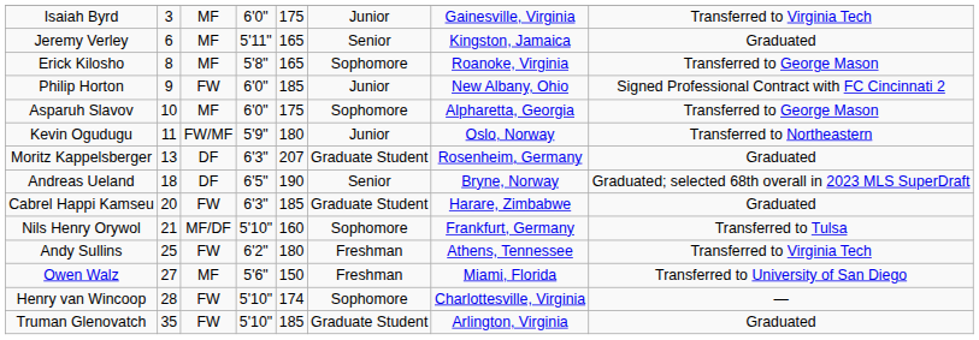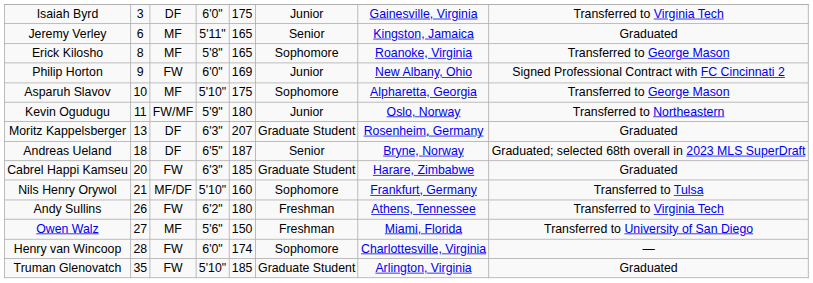 <table class="wikitable sortable" border="1" style="text-align:center;">
 <tr align=center>
 </tr>
 <tr>
 <td>Isaiah Byrd</td>
 <td>3</td>
-<td>MF</td>
+<td>DF</td>
 <td>6'0"</td>
 <td>175</td>
 <td>Junior</td>
 <td><a href='#'>Gainesville, Virginia</a></td>
 <td>Transferred to <a href='#'>Virginia Tech</a></td>
 </tr>
 <tr>
 <td>Jeremy Verley</td>
 <td>6</td>
 <td>MF</td>
 <td>5'11"</td>
 <td>165</td>
 <td>Senior</td>
 <td><a href='#'>Kingston, Jamaica</a></td>
 <td>Graduated</td>
 </tr>
 <tr>
 <td>Erick Kilosho</td>
 <td>8</td>
 <td>MF</td>
 <td>5'8"</td>
 <td>165</td>
 <td>Sophomore</td>
 <td><a href='#'>Roanoke, Virginia</a></td>
 <td>Transferred to <a href='#'>George Mason</a></td>
 </tr>
 <tr>
 <td>Philip Horton</td>
 <td>9</td>
 <td>FW</td>
 <td>6'0"</td>
-<td>185</td>
+<td>169</td>
 <td>Junior</td>
 <td><a href='#'>New Albany, Ohio</a></td>
 <td>Signed Professional Contract with <a href='#'>FC Cincinnati 2</a></td>
 </tr>
 <tr>
 <td>Asparuh Slavov</td>
 <td>10</td>
 <td>MF</td>
-<td>6'0"</td>
+<td>5'10"</td>
 <td>175</td>
 <td>Sophomore</td>
 <td><a href='#'>Alpharetta, Georgia</a></td>
 <td>Transferred to <a href='#'>George Mason</a></td>
 </tr>
 <tr>
 <td>Kevin Ogudugu</td>
 <td>11</td>
 <td>FW/MF</td>
 <td>5'9"</td>
 <td>180</td>
 <td>Junior</td>
 <td><a href='#'>Oslo, Norway</a></td>
 <td>Transferred to <a href='#'>Northeastern</a></td>
 </tr>
 <tr>
 <td>Moritz Kappelsberger</td>
 <td>13</td>
 <td>DF</td>
 <td>6'3"</td>
 <td>207</td>
 <td>Graduate Student</td>
 <td><a href='#'>Rosenheim, Germany</a></td>
 <td>Graduated</td>
 </tr>
 <tr>
 <td>Andreas Ueland</td>
 <td>18</td>
 <td>DF</td>
 <td>6'5"</td>
-<td>190</td>
+<td>187</td>
 <td>Senior</td>
 <td><a href='#'>Bryne, Norway</a></td>
 <td>Graduated; selected 68th overall in <a href='#'>2023 MLS SuperDraft</a></td>
 </tr>
 <tr>
 <td>Cabrel Happi Kamseu</td>
 <td>20</td>
 <td>FW</td>
 <td>6'3"</td>
 <td>185</td>
 <td>Graduate Student</td>
 <td><a href='#'>Harare, Zimbabwe</a></td>
 <td>Graduated</td>
 </tr>
 <tr>
 <td>Nils Henry Orywol</td>
 <td>21</td>
 <td>MF/DF</td>
 <td>5'10"</td>
 <td>160</td>
 <td>Sophomore</td>
 <td><a href='#'>Frankfurt, Germany</a></td>
 <td>Transferred to <a href='#'>Tulsa</a></td>
 </tr>
 <tr>
 <td>Andy Sullins</td>
-<td>25</td>
+<td>26</td>
 <td>FW</td>
 <td>6'2"</td>
 <td>180</td>
 <td>Freshman</td>
 <td><a href='#'>Athens, Tennessee</a></td>
 <td>Transferred to <a href='#'>Virginia Tech</a></td>
 </tr>
 <tr>
 <td><a href='#'>Owen Walz</a></td>
 <td>27</td>
 <td>MF</td>
 <td>5'6"</td>
 <td>150</td>
 <td>Freshman</td>
 <td><a href='#'>Miami, Florida</a></td>
 <td>Transferred to <a href='#'>University of San Diego</a></td>
 </tr>
 <tr>
 <td>Henry van Wincoop</td>
 <td>28</td>
 <td>FW</td>
-<td>5'10"</td>
+<td>6'0"</td>
 <td>174</td>
 <td>Sophomore</td>
 <td><a href='#'>Charlottesville, Virginia</a></td>
 <td>—</td>
 </tr>
 <tr>
 <td>Truman Glenovatch</td>
 <td>35</td>
 <td>FW</td>
 <td>5'10"</td>
 <td>185</td>
 <td>Graduate Student</td>
 <td><a href='#'>Arlington, Virginia</a></td>
 <td>Graduated</td>
 </tr>
 </table>
